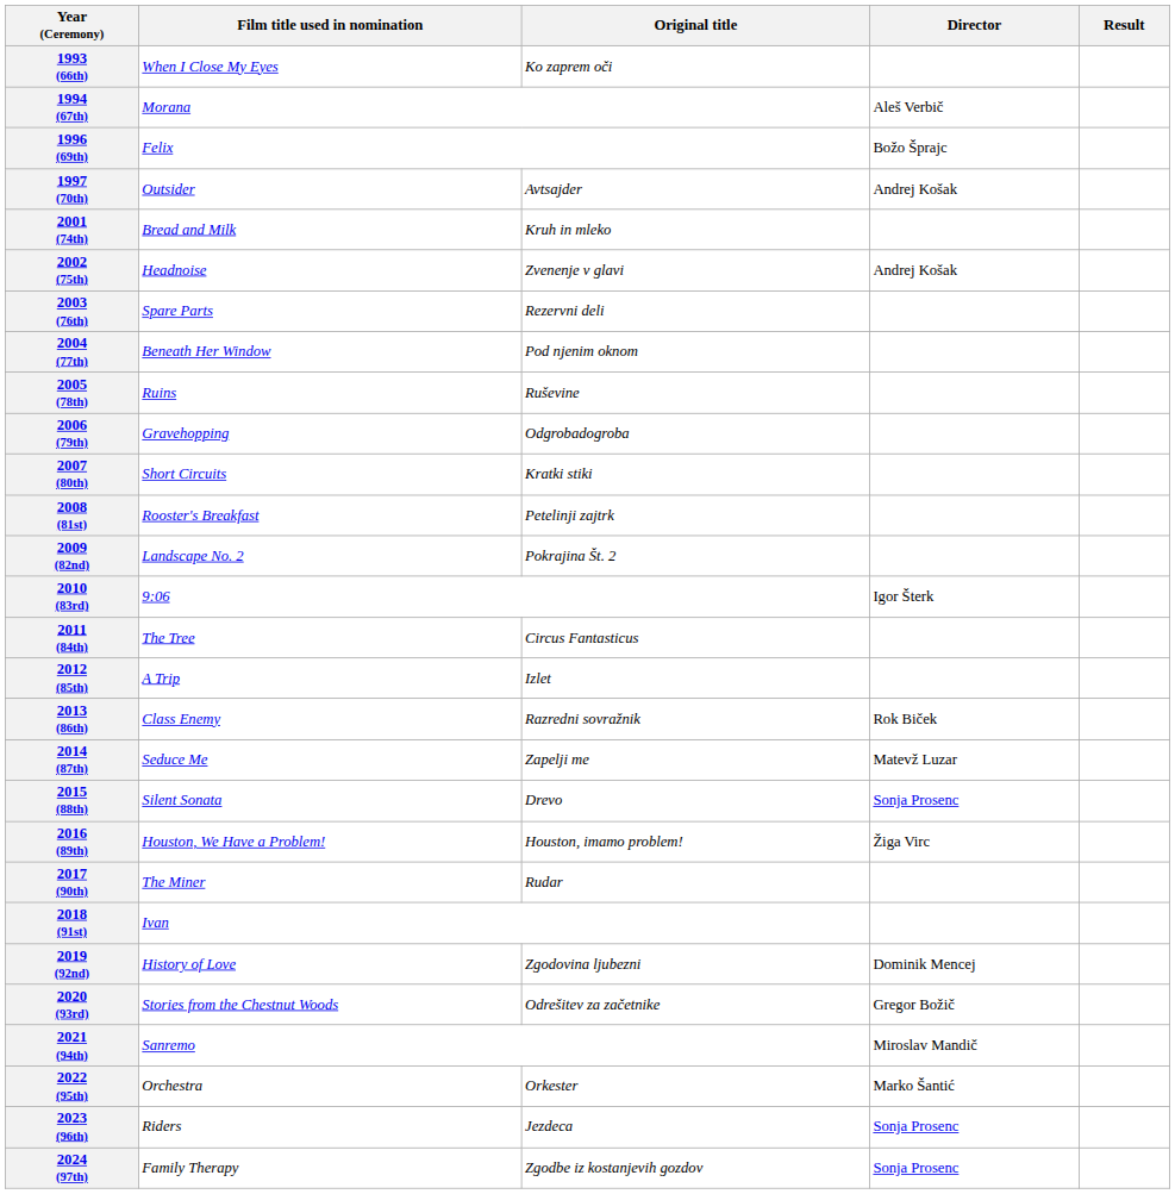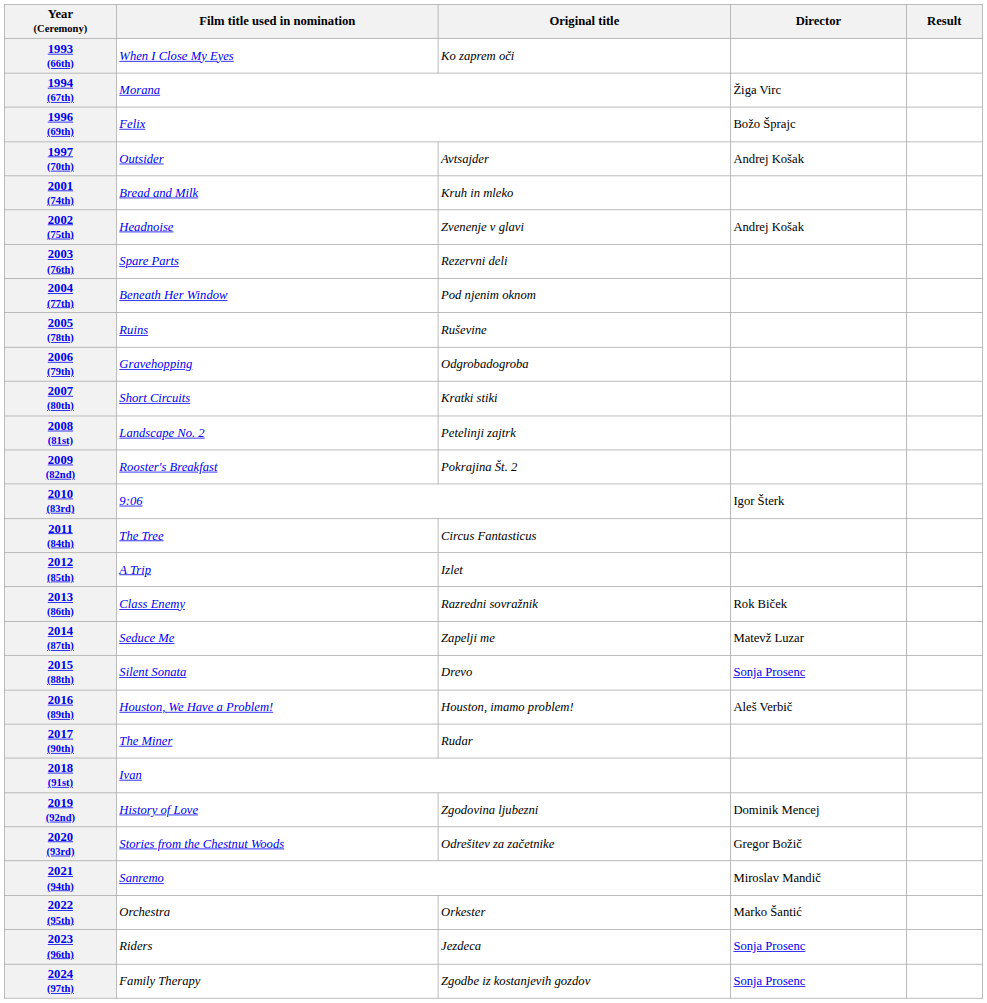 <table class="wikitable sortable" width="98%" style="background:#ffffff;">
 <tr>
 <th>Year<br><small>(Ceremony)</small></th>
 <th>Film title used in nomination</th>
 <th>Original title</th>
 <th>Director</th>
 <th>Result</th>
 </tr>
 <tr>
 <th align="center"><a href='#'>1993</a><br><small><a href='#'>(66th)</a></small></th>
 <td><em><a href='#'>When I Close My Eyes</a></em></td>
 <td><em>Ko zaprem oči</em></td>
 <td></td>
 <td></td>
 </tr>
 <tr>
 <th align="center"><a href='#'>1994</a><br><small><a href='#'>(67th)</a></small></th>
 <td colspan="2"><em><a href='#'>Morana</a></em></td>
-<td>Aleš Verbič</td>
+<td>Žiga Virc</td>
 <td></td>
 </tr>
 <tr>
 <th align="center"><a href='#'>1996</a><br><small><a href='#'>(69th)</a></small></th>
 <td colspan="2"><em><a href='#'>Felix</a></em></td>
 <td>Božo Šprajc</td>
 <td></td>
 </tr>
 <tr>
 <th align="center"><a href='#'>1997</a><br><small><a href='#'>(70th)</a></small></th>
 <td><em><a href='#'>Outsider</a></em></td>
 <td><em>Avtsajder</em></td>
 <td>Andrej Košak</td>
 <td></td>
 </tr>
 <tr>
 <th align="center"><a href='#'>2001</a><br><small><a href='#'>(74th)</a></small></th>
 <td><em><a href='#'>Bread and Milk</a></em></td>
 <td><em>Kruh in mleko</em></td>
 <td></td>
 <td></td>
 </tr>
 <tr>
 <th align="center"><a href='#'>2002</a><br><small><a href='#'>(75th)</a></small></th>
 <td><em><a href='#'>Headnoise</a></em></td>
 <td><em>Zvenenje v glavi</em></td>
 <td>Andrej Košak</td>
 <td></td>
 </tr>
 <tr>
 <th align="center"><a href='#'>2003</a><br><small><a href='#'>(76th)</a></small></th>
 <td><em><a href='#'>Spare Parts</a></em></td>
 <td><em>Rezervni deli</em></td>
 <td></td>
 <td></td>
 </tr>
 <tr>
 <th align="center"><a href='#'>2004</a><br><small><a href='#'>(77th)</a></small></th>
 <td><em><a href='#'>Beneath Her Window</a></em></td>
 <td><em>Pod njenim oknom</em></td>
 <td></td>
 <td></td>
 </tr>
 <tr>
 <th align="center"><a href='#'>2005</a><br><small><a href='#'>(78th)</a></small></th>
 <td><em><a href='#'>Ruins</a></em></td>
 <td><em>Ruševine</em></td>
 <td></td>
 <td></td>
 </tr>
 <tr>
 <th align="center"><a href='#'>2006</a><br><small><a href='#'>(79th)</a></small></th>
 <td><em><a href='#'>Gravehopping</a></em></td>
 <td><em>Odgrobadogroba</em></td>
 <td></td>
 <td></td>
 </tr>
 <tr>
 <th align="center"><a href='#'>2007</a><br><small><a href='#'>(80th)</a></small></th>
 <td><em><a href='#'>Short Circuits</a></em></td>
 <td><em>Kratki stiki</em></td>
 <td></td>
 <td></td>
 </tr>
 <tr>
 <th align="center"><a href='#'>2008</a><br><small><a href='#'>(81st)</a></small></th>
-<td><em><a href='#'>Rooster's Breakfast</a></em></td>
+<td><em><a href='#'>Landscape No. 2</a></em></td>
 <td><em>Petelinji zajtrk</em></td>
 <td></td>
 <td></td>
 </tr>
 <tr>
 <th align="center"><a href='#'>2009</a><br><small><a href='#'>(82nd)</a></small></th>
-<td><em><a href='#'>Landscape No. 2</a></em></td>
+<td><em><a href='#'>Rooster's Breakfast</a></em></td>
 <td><em>Pokrajina Št. 2</em></td>
 <td></td>
 <td></td>
 </tr>
 <tr>
 <th align="center"><a href='#'>2010</a><br><small><a href='#'>(83rd)</a></small></th>
 <td colspan="2"><em><a href='#'>9:06</a></em></td>
 <td>Igor Šterk</td>
 <td></td>
 </tr>
 <tr>
 <th align="center"><a href='#'>2011</a><br><small><a href='#'>(84th)</a></small></th>
 <td><em><a href='#'>The Tree</a></em></td>
 <td><em>Circus Fantasticus</em></td>
 <td></td>
 <td></td>
 </tr>
 <tr>
 <th align="center"><a href='#'>2012</a><br><small><a href='#'>(85th)</a></small></th>
 <td><em><a href='#'>A Trip</a></em></td>
 <td><em>Izlet</em></td>
 <td></td>
 <td></td>
 </tr>
 <tr>
 <th align="center"><a href='#'>2013</a><br><small><a href='#'>(86th)</a></small></th>
 <td><em><a href='#'>Class Enemy</a></em></td>
 <td><em>Razredni sovražnik</em></td>
 <td>Rok Biček</td>
 <td></td>
 </tr>
 <tr>
 <th align="center"><a href='#'>2014</a><br><small><a href='#'>(87th)</a></small></th>
 <td><em><a href='#'>Seduce Me</a></em></td>
 <td><em>Zapelji me</em></td>
 <td>Matevž Luzar</td>
 <td></td>
 </tr>
 <tr>
 <th align="center"><a href='#'>2015</a><br><small><a href='#'>(88th)</a></small></th>
 <td><em><a href='#'>Silent Sonata</a></em></td>
 <td><em>Drevo</em></td>
 <td><a href='#'>Sonja Prosenc</a></td>
 <td></td>
 </tr>
 <tr>
 <th align="center"><a href='#'>2016</a><br><small><a href='#'>(89th)</a></small></th>
 <td><em><a href='#'>Houston, We Have a Problem!</a></em></td>
 <td><em>Houston, imamo problem!</em></td>
-<td>Žiga Virc</td>
+<td>Aleš Verbič</td>
 <td></td>
 </tr>
 <tr>
 <th align="center"><a href='#'>2017</a><br><small><a href='#'>(90th)</a></small></th>
 <td><em><a href='#'>The Miner</a></em></td>
 <td><em>Rudar</em></td>
 <td></td>
 <td></td>
 </tr>
 <tr>
 <th align="center"><a href='#'>2018</a><br><small><a href='#'>(91st)</a></small></th>
 <td colspan="2"><em><a href='#'>Ivan</a></em></td>
 <td></td>
 <td></td>
 </tr>
 <tr>
 <th align="center"><a href='#'>2019</a><br><small><a href='#'>(92nd)</a></small></th>
 <td><em><a href='#'>History of Love</a></em></td>
 <td><em>Zgodovina ljubezni</em></td>
 <td>Dominik Mencej</td>
 <td></td>
 </tr>
 <tr>
 <th align="center"><a href='#'>2020</a><br><small><a href='#'>(93rd)</a></small></th>
 <td><em><a href='#'>Stories from the Chestnut Woods</a></em></td>
 <td><em>Odrešitev za začetnike</em></td>
 <td>Gregor Božič</td>
 <td></td>
 </tr>
 <tr>
 <th align="center"><a href='#'>2021</a><br><small><a href='#'>(94th)</a></small></th>
 <td colspan="2"><em><a href='#'>Sanremo</a></em></td>
 <td>Miroslav Mandič</td>
 <td></td>
 </tr>
 <tr>
 <th align="center"><a href='#'>2022</a><br><small><a href='#'>(95th)</a></small></th>
 <td><em>Orchestra</em></td>
 <td><em>Orkester</em></td>
 <td>Marko Šantić</td>
 <td></td>
 </tr>
 <tr>
 <th align="center"><a href='#'>2023</a><br><small><a href='#'>(96th)</a></small></th>
 <td><em>Riders</em></td>
 <td><em>Jezdeca</em></td>
 <td><a href='#'>Sonja Prosenc</a></td>
 <td></td>
 </tr>
 <tr>
 <th><a href='#'>2024</a><br><small><a href='#'>(97th)</a></small></th>
 <td><em>Family Therapy</em></td>
 <td><em>Zgodbe iz kostanjevih gozdov</em></td>
 <td><a href='#'>Sonja Prosenc</a></td>
 <td></td>
 </tr>
 </table>
